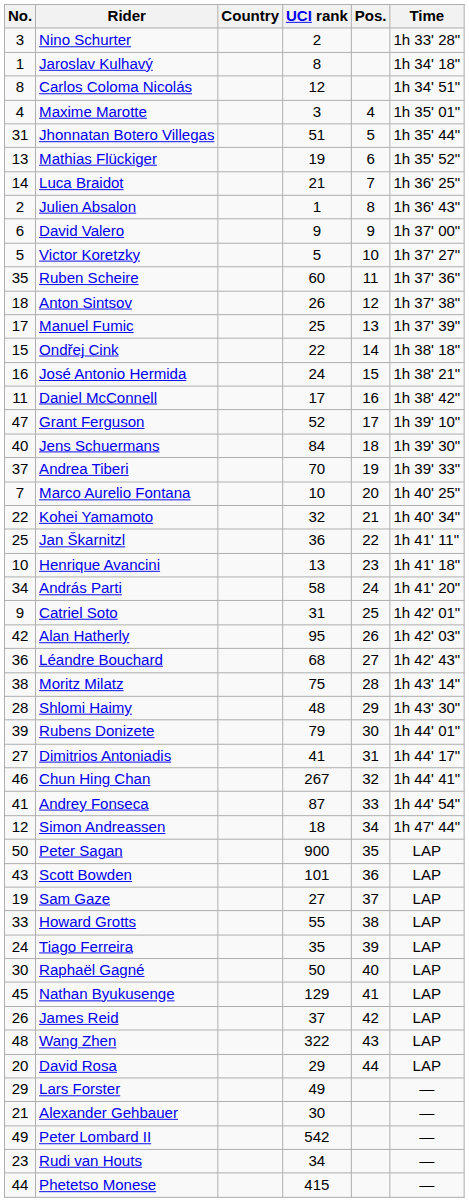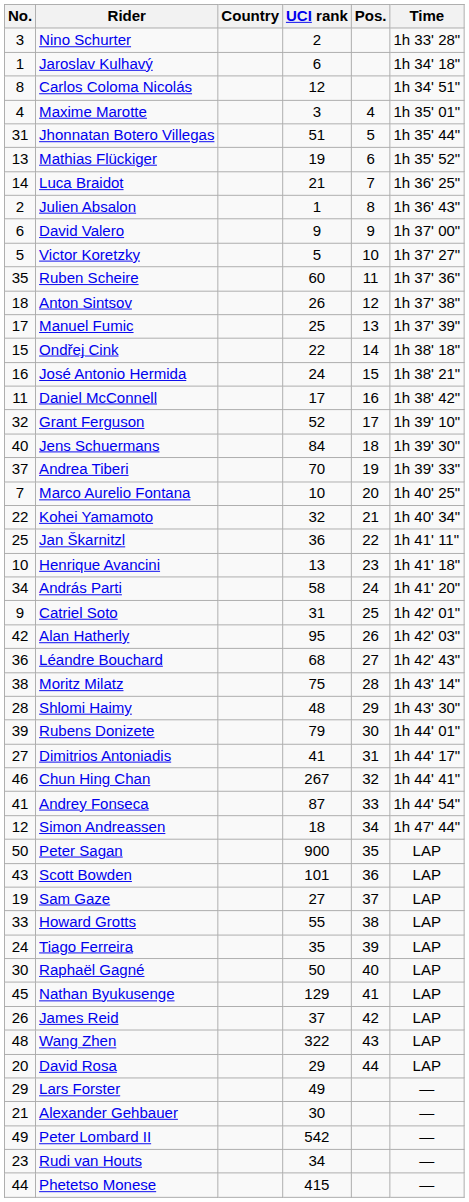 <table class="wikitable sortable" style="text-align:left;">
 <tr>
 <th scope="col">No.</th>
 <th scope="col">Rider</th>
 <th scope="col">Country</th>
 <th scope="col"><a href='#'>UCI</a> rank</th>
 <th scope="col">Pos.</th>
 <th scope="col">Time</th>
 </tr>
 <tr>
 <td align=center>3</td>
 <td data-sort-value="Schurter, Nino"><a href='#'>Nino Schurter</a></td>
 <td></td>
 <td align=center>2</td>
 <td align=center></td>
 <td>1h 33' 28"</td>
 </tr>
 <tr>
 <td align=center>1</td>
 <td data-sort-value="Kulhavy, Jaroslav"><a href='#'>Jaroslav Kulhavý</a></td>
 <td></td>
-<td align=center>8</td>
+<td align=center>6</td>
 <td align=center></td>
 <td>1h 34' 18"</td>
 </tr>
 <tr>
 <td align=center>8</td>
 <td data-sort-value="Coloma Nicolas, Carlos"><a href='#'>Carlos Coloma Nicolás</a></td>
 <td></td>
 <td align=center>12</td>
 <td align=center></td>
 <td>1h 34' 51"</td>
 </tr>
 <tr>
 <td align=center>4</td>
 <td data-sort-value="Marotte, Maxime"><a href='#'>Maxime Marotte</a></td>
 <td></td>
 <td align=center>3</td>
 <td align=center data-sort-value="04">4</td>
 <td>1h 35' 01"</td>
 </tr>
 <tr>
 <td align=center>31</td>
 <td data-sort-value="Botero Villegas, Jhonnatan"><a href='#'>Jhonnatan Botero Villegas</a></td>
 <td></td>
 <td align=center>51</td>
 <td align=center data-sort-value="05">5</td>
 <td>1h 35' 44"</td>
 </tr>
 <tr>
 <td align=center>13</td>
 <td data-sort-value="Fluckiger, Mathias"><a href='#'>Mathias Flückiger</a></td>
 <td></td>
 <td align=center>19</td>
 <td align=center data-sort-value="06">6</td>
 <td>1h 35' 52"</td>
 </tr>
 <tr>
 <td align=center>14</td>
 <td data-sort-value="Braidot, Luca"><a href='#'>Luca Braidot</a></td>
 <td></td>
 <td align=center>21</td>
 <td align=center data-sort-value="07">7</td>
 <td>1h 36' 25"</td>
 </tr>
 <tr>
 <td align=center>2</td>
 <td data-sort-value="Absalon, Julien"><a href='#'>Julien Absalon</a></td>
 <td></td>
 <td align=center>1</td>
 <td align=center data-sort-value="08">8</td>
 <td>1h 36' 43"</td>
 </tr>
 <tr>
 <td align=center>6</td>
 <td data-sort-value="Valero Serrano, David"><a href='#'>David Valero</a></td>
 <td></td>
 <td align=center>9</td>
 <td align=center data-sort-value="09">9</td>
 <td>1h 37' 00"</td>
 </tr>
 <tr>
 <td align=center>5</td>
 <td data-sort-value="Koretzky, Victor"><a href='#'>Victor Koretzky</a></td>
 <td></td>
 <td align=center>5</td>
 <td align=center>10</td>
 <td>1h 37' 27"</td>
 </tr>
 <tr>
 <td align=center>35</td>
 <td data-sort-value="Scheire, Ruben"><a href='#'>Ruben Scheire</a></td>
 <td></td>
 <td align=center>60</td>
 <td align=center>11</td>
 <td>1h 37' 36"</td>
 </tr>
 <tr>
 <td align=center>18</td>
 <td data-sort-value="Sintsov, Anton"><a href='#'>Anton Sintsov</a></td>
 <td></td>
 <td align=center>26</td>
 <td align=center>12</td>
 <td>1h 37' 38"</td>
 </tr>
 <tr>
 <td align=center>17</td>
 <td data-sort-value="Fumic, Manuel"><a href='#'>Manuel Fumic</a></td>
 <td></td>
 <td align=center>25</td>
 <td align=center>13</td>
 <td>1h 37' 39"</td>
 </tr>
 <tr>
 <td align=center>15</td>
 <td data-sort-value="Cink, Ondrej"><a href='#'>Ondřej Cink</a></td>
 <td></td>
 <td align=center>22</td>
 <td align=center>14</td>
 <td>1h 38' 18"</td>
 </tr>
 <tr>
 <td align=center>16</td>
 <td data-sort-value="Hermida Ramos, Jose Antonio"><a href='#'>José Antonio Hermida</a></td>
 <td></td>
 <td align=center>24</td>
 <td align=center>15</td>
 <td>1h 38' 21"</td>
 </tr>
 <tr>
 <td align=center>11</td>
 <td data-sort-value="McConnell, Daniel"><a href='#'>Daniel McConnell</a></td>
 <td></td>
 <td align=center>17</td>
 <td align=center>16</td>
 <td>1h 38' 42"</td>
 </tr>
 <tr>
-<td align=center>47</td>
+<td align=center>32</td>
 <td data-sort-value="Ferguson, Grant"><a href='#'>Grant Ferguson</a></td>
 <td></td>
 <td align=center>52</td>
 <td align=center>17</td>
 <td>1h 39' 10"</td>
 </tr>
 <tr>
 <td align=center>40</td>
 <td data-sort-value="Schuermans, Jens"><a href='#'>Jens Schuermans</a></td>
 <td></td>
 <td align=center>84</td>
 <td align=center>18</td>
 <td>1h 39' 30"</td>
 </tr>
 <tr>
 <td align=center>37</td>
 <td data-sort-value="Tiberi, Andrea"><a href='#'>Andrea Tiberi</a></td>
 <td></td>
 <td align=center>70</td>
 <td align=center>19</td>
 <td>1h 39' 33"</td>
 </tr>
 <tr>
 <td align=center>7</td>
 <td data-sort-value="Fontana, Marco Aurelio"><a href='#'>Marco Aurelio Fontana</a></td>
 <td></td>
 <td align=center>10</td>
 <td align=center>20</td>
 <td>1h 40' 25"</td>
 </tr>
 <tr>
 <td align=center>22</td>
 <td data-sort-value="Yamamoto, Kohei"><a href='#'>Kohei Yamamoto</a></td>
 <td></td>
 <td align=center>32</td>
 <td align=center>21</td>
 <td>1h 40' 34"</td>
 </tr>
 <tr>
 <td align=center>25</td>
 <td data-sort-value="Skarnitzl, Jan"><a href='#'>Jan Škarnitzl</a></td>
 <td></td>
 <td align=center>36</td>
 <td align=center>22</td>
 <td>1h 41' 11"</td>
 </tr>
 <tr>
 <td align=center>10</td>
 <td data-sort-value="Avancini, Henrique"><a href='#'>Henrique Avancini</a></td>
 <td></td>
 <td align=center>13</td>
 <td align=center>23</td>
 <td>1h 41' 18"</td>
 </tr>
 <tr>
 <td align=center>34</td>
 <td data-sort-value="Parti, Andras"><a href='#'>András Parti</a></td>
 <td></td>
 <td align=center>58</td>
 <td align=center>24</td>
 <td>1h 41' 20"</td>
 </tr>
 <tr>
 <td align=center>9</td>
 <td data-sort-value="Soto, Catriel Andres"><a href='#'>Catriel Soto</a></td>
 <td></td>
 <td align=center>31</td>
 <td align=center>25</td>
 <td>1h 42' 01"</td>
 </tr>
 <tr>
 <td align=center>42</td>
 <td data-sort-value="Hatherly, Alan"><a href='#'>Alan Hatherly</a></td>
 <td></td>
 <td align=center>95</td>
 <td align=center>26</td>
 <td>1h 42' 03"</td>
 </tr>
 <tr>
 <td align=center>36</td>
 <td data-sort-value="Bouchard, Leandre"><a href='#'>Léandre Bouchard</a></td>
 <td></td>
 <td align=center>68</td>
 <td align=center>27</td>
 <td>1h 42' 43"</td>
 </tr>
 <tr>
 <td align=center>38</td>
 <td data-sort-value="Milatz, Moritz"><a href='#'>Moritz Milatz</a></td>
 <td></td>
 <td align=center>75</td>
 <td align=center>28</td>
 <td>1h 43' 14"</td>
 </tr>
 <tr>
 <td align=center>28</td>
 <td data-sort-value="Haimy, Shlomi"><a href='#'>Shlomi Haimy</a></td>
 <td></td>
 <td align=center>48</td>
 <td align=center>29</td>
 <td>1h 43' 30"</td>
 </tr>
 <tr>
 <td align=center>39</td>
 <td data-sort-value="Donizete Valeriano, Rubens"><a href='#'>Rubens Donizete</a></td>
 <td></td>
 <td align=center>79</td>
 <td align=center>30</td>
 <td>1h 44' 01"</td>
 </tr>
 <tr>
 <td align=center>27</td>
 <td data-sort-value="Antoniadis, Dimitrios"><a href='#'>Dimitrios Antoniadis</a></td>
 <td></td>
 <td align=center>41</td>
 <td align=center>31</td>
 <td>1h 44' 17"</td>
 </tr>
 <tr>
 <td align=center>46</td>
 <td data-sort-value="Chan, Chun Hing"><a href='#'>Chun Hing Chan</a></td>
 <td></td>
 <td align=center>267</td>
 <td align=center>32</td>
 <td>1h 44' 41"</td>
 </tr>
 <tr>
 <td align=center>41</td>
 <td data-sort-value="Fonseca, Andrey"><a href='#'>Andrey Fonseca</a></td>
 <td></td>
 <td align=center>87</td>
 <td align=center>33</td>
 <td>1h 44' 54"</td>
 </tr>
 <tr>
 <td align=center>12</td>
 <td data-sort-value="Andreassen, Simon"><a href='#'>Simon Andreassen</a></td>
 <td></td>
 <td align=center>18</td>
 <td align=center>34</td>
 <td>1h 47' 44"</td>
 </tr>
 <tr>
 <td align=center>50</td>
 <td data-sort-value="Sagan, Peter"><a href='#'>Peter Sagan</a></td>
 <td></td>
 <td align=center>900</td>
 <td align=center>35</td>
 <td align=center data-sort-value="35">LAP</td>
 </tr>
 <tr>
 <td align=center>43</td>
 <td data-sort-value="Bowden, Scott"><a href='#'>Scott Bowden</a></td>
 <td></td>
 <td align=center>101</td>
 <td align=center>36</td>
 <td align=center data-sort-value="36">LAP</td>
 </tr>
 <tr>
 <td align=center>19</td>
 <td data-sort-value="Gaze, Samuel"><a href='#'>Sam Gaze</a></td>
 <td></td>
 <td align=center>27</td>
 <td align=center>37</td>
 <td align=center data-sort-value="37">LAP</td>
 </tr>
 <tr>
 <td align=center>33</td>
 <td data-sort-value="Grotts, Howard"><a href='#'>Howard Grotts</a></td>
 <td></td>
 <td align=center>55</td>
 <td align=center>38</td>
 <td align=center data-sort-value="38">LAP</td>
 </tr>
 <tr>
 <td align=center>24</td>
 <td data-sort-value="Ferreira, Tiago Jorge Oliveira"><a href='#'>Tiago Ferreira</a></td>
 <td></td>
 <td align=center>35</td>
 <td align=center>39</td>
 <td align=center data-sort-value="39">LAP</td>
 </tr>
 <tr>
 <td align=center>30</td>
 <td data-sort-value="Gagne, Raphael"><a href='#'>Raphaël Gagné</a></td>
 <td></td>
 <td align=center>50</td>
 <td align=center>40</td>
 <td align=center data-sort-value="40">LAP</td>
 </tr>
 <tr>
 <td align=center>45</td>
 <td data-sort-value="Byukusenge, Nathan"><a href='#'>Nathan Byukusenge</a></td>
 <td></td>
 <td align=center>129</td>
 <td align=center>41</td>
 <td align=center data-sort-value="41">LAP</td>
 </tr>
 <tr>
 <td align=center>26</td>
 <td data-sort-value="Reid, James"><a href='#'>James Reid</a></td>
 <td></td>
 <td align=center>37</td>
 <td align=center>42</td>
 <td align=center data-sort-value="42">LAP</td>
 </tr>
 <tr>
 <td align=center>48</td>
 <td data-sort-value="Wang, Zhen"><a href='#'>Wang Zhen</a></td>
 <td></td>
 <td align=center>322</td>
 <td align=center>43</td>
 <td align=center data-sort-value="43">LAP</td>
 </tr>
 <tr>
 <td align=center>20</td>
 <td data-sort-value="Rosa, David Joao Serralheiro"><a href='#'>David Rosa</a></td>
 <td></td>
 <td align=center>29</td>
 <td align=center>44</td>
 <td align=center data-sort-value="44">LAP</td>
 </tr>
 <tr>
 <td align=center>29</td>
 <td data-sort-value="Forster, Lars"><a href='#'>Lars Forster</a></td>
 <td></td>
 <td align=center>49</td>
 <td align=center data-sort-value="45"></td>
 <td align=center data-sort-value="45">—</td>
 </tr>
 <tr>
 <td align=center>21</td>
 <td data-sort-value="Gehbauer, Alexander"><a href='#'>Alexander Gehbauer</a></td>
 <td></td>
 <td align=center>30</td>
 <td align=center data-sort-value="46"></td>
 <td align=center data-sort-value="46">—</td>
 </tr>
 <tr>
 <td align=center>49</td>
 <td data-sort-value="Lombard II, Peter"><a href='#'>Peter Lombard II</a></td>
 <td></td>
 <td align=center>542</td>
 <td align=center data-sort-value="47"></td>
 <td align=center data-sort-value="47">—</td>
 </tr>
 <tr>
 <td align=center>23</td>
 <td data-sort-value="van Houts, Rudi"><a href='#'>Rudi van Houts</a></td>
 <td></td>
 <td align=center>34</td>
 <td align=center data-sort-value="48"></td>
 <td align=center data-sort-value="48">—</td>
 </tr>
 <tr>
 <td align=center>44</td>
 <td data-sort-value="Monese, Phetetso"><a href='#'>Phetetso Monese</a></td>
 <td></td>
 <td align=center>415</td>
 <td align=center data-sort-value="49"></td>
 <td align=center data-sort-value="49">—</td>
 </tr>
 </table>
